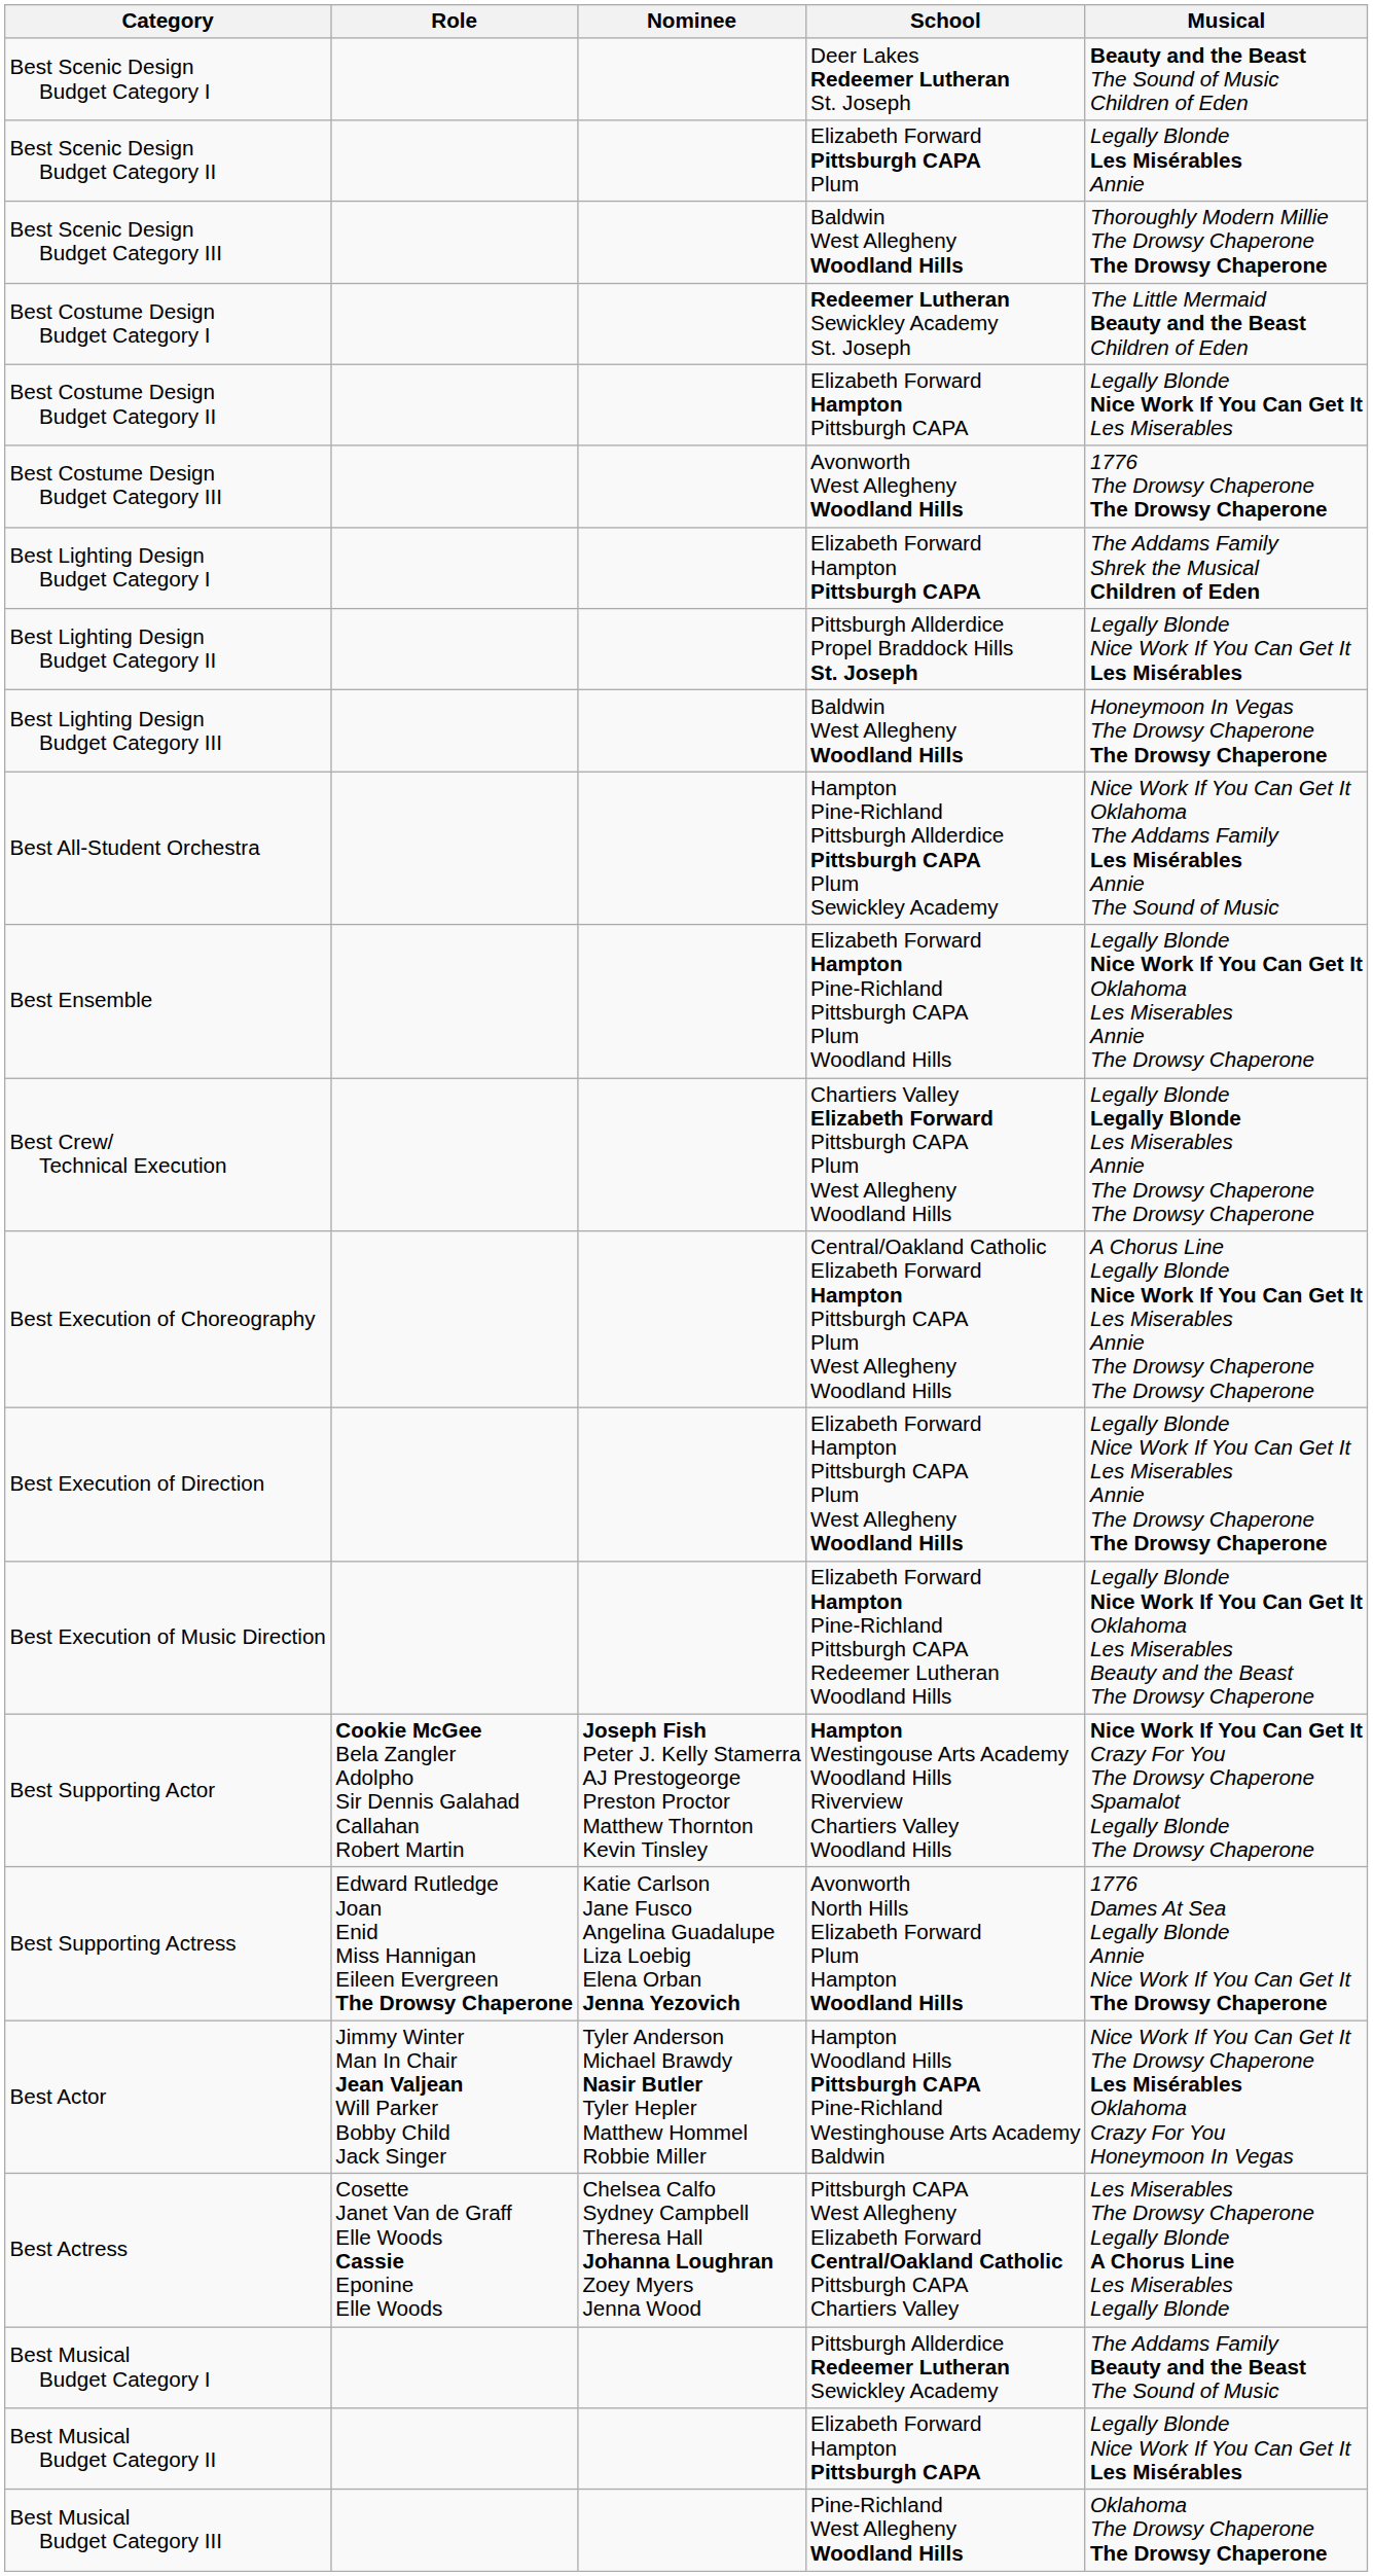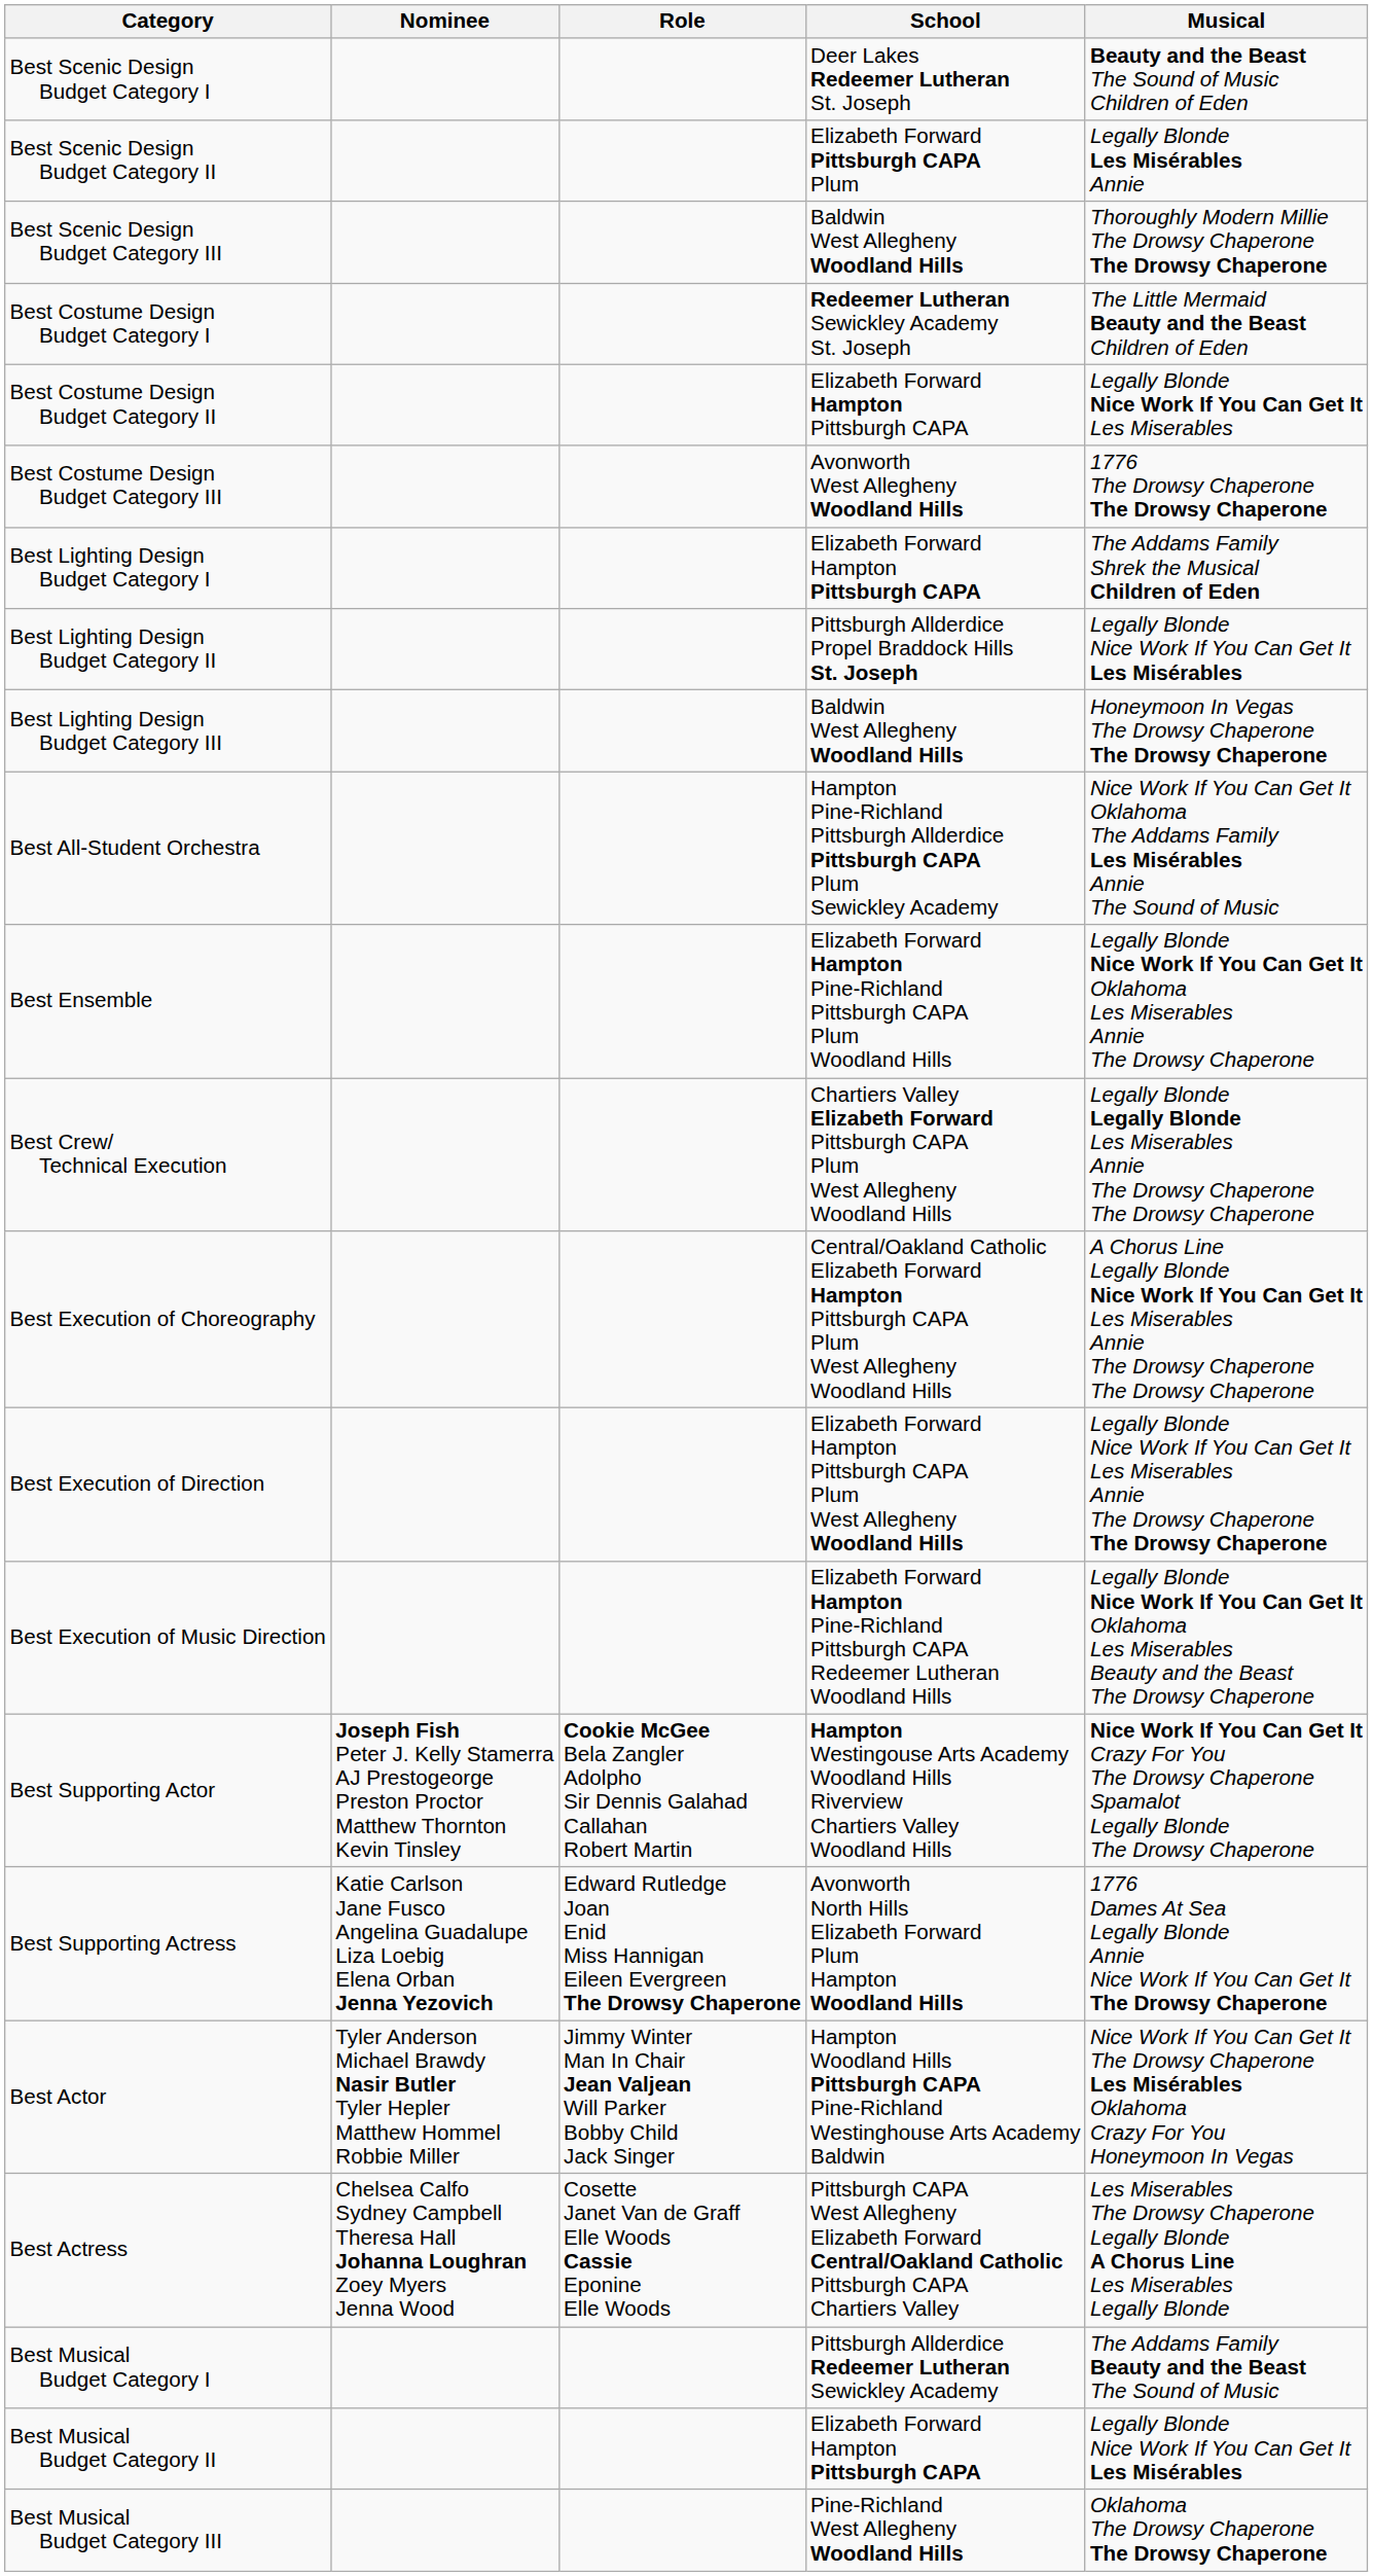 <table class="wikitable">
 <tr>
 <th>Category</th>
+<th>Nominee</th>
 <th>Role</th>
-<th>Nominee</th>
 <th>School</th>
 <th>Musical</th>
 </tr>
 <tr>
 <td>Best Scenic Design<br>     Budget Category I</td>
 <td></td>
 <td></td>
 <td>Deer Lakes<br><strong>Redeemer Lutheran</strong><br>St. Joseph</td>
 <td><strong>Beauty and the Beast</strong><br><em>The Sound of Music</em><br><em>Children of Eden</em></td>
 </tr>
 <tr>
 <td>Best Scenic Design<br>     Budget Category II</td>
 <td></td>
 <td></td>
 <td>Elizabeth Forward<br><strong>Pittsburgh CAPA</strong><br>Plum<br></td>
 <td><em>Legally Blonde</em><br><strong>Les Misérables</strong><br><em>Annie</em><br></td>
 </tr>
 <tr>
 <td>Best Scenic Design<br>     Budget Category III</td>
 <td></td>
 <td></td>
 <td>Baldwin<br>West Allegheny<br><strong>Woodland Hills</strong></td>
 <td><em>Thoroughly Modern Millie</em><br><em>The Drowsy Chaperone</em><br><strong>The Drowsy Chaperone</strong></td>
 </tr>
 <tr>
 <td>Best Costume Design<br>     Budget Category I</td>
 <td></td>
 <td></td>
 <td><strong>Redeemer Lutheran</strong><br>Sewickley Academy<br>St. Joseph</td>
 <td><em>The Little Mermaid</em><br><strong>Beauty and the Beast</strong><br><em>Children of Eden</em></td>
 </tr>
 <tr>
 <td>Best Costume Design<br>     Budget Category II</td>
 <td></td>
 <td></td>
 <td>Elizabeth Forward<br><strong>Hampton</strong><br>Pittsburgh CAPA</td>
 <td><em>Legally Blonde</em><br><strong>Nice Work If You Can Get It</strong> <br><em>Les Miserables</em></td>
 </tr>
 <tr>
 <td>Best Costume Design<br>     Budget Category III</td>
 <td></td>
 <td></td>
 <td>Avonworth<br>West Allegheny <br><strong>Woodland Hills</strong></td>
 <td><em>1776</em><br><em>The Drowsy Chaperone</em><br><strong>The Drowsy Chaperone</strong></td>
 </tr>
 <tr>
 <td>Best Lighting Design<br>     Budget Category I</td>
 <td></td>
 <td></td>
 <td>Elizabeth Forward<br>Hampton<br><strong>Pittsburgh CAPA</strong></td>
 <td><em>The Addams Family</em><br><em>Shrek the Musical</em><br><strong>Children of Eden</strong></td>
 </tr>
 <tr>
 <td>Best Lighting Design<br>     Budget Category II</td>
 <td></td>
 <td></td>
 <td>Pittsburgh Allderdice<br>Propel Braddock Hills<br><strong>St. Joseph</strong></td>
 <td><em>Legally Blonde</em><br><em>Nice Work If You Can Get It</em><br><strong>Les Misérables</strong></td>
 </tr>
 <tr>
 <td>Best Lighting Design<br>     Budget Category III</td>
 <td></td>
 <td></td>
 <td>Baldwin<br>West Allegheny<br><strong>Woodland Hills</strong></td>
 <td><em>Honeymoon In Vegas</em><br><em>The Drowsy Chaperone</em><br><strong>The Drowsy Chaperone</strong></td>
 </tr>
 <tr>
 <td>Best All-Student Orchestra</td>
 <td></td>
 <td></td>
 <td>Hampton<br>Pine-Richland<br>Pittsburgh Allderdice<br><strong>Pittsburgh CAPA</strong><br>Plum<br>Sewickley Academy</td>
 <td><em>Nice Work If You Can Get It</em><br><em>Oklahoma</em> <br><em>The Addams Family</em><br><strong>Les Misérables</strong><br><em>Annie</em><br><em>The Sound of Music</em></td>
 </tr>
 <tr>
 <td>Best Ensemble</td>
 <td></td>
 <td></td>
 <td>Elizabeth Forward<br><strong>Hampton</strong><br>Pine-Richland<br>Pittsburgh CAPA<br>Plum<br>Woodland Hills</td>
 <td><em>Legally Blonde</em><br><strong>Nice Work If You Can Get It</strong><br><em>Oklahoma</em><br><em>Les Miserables</em><br><em>Annie</em> <br><em>The Drowsy Chaperone</em></td>
 </tr>
 <tr>
 <td>Best Crew/<br>     Technical Execution</td>
 <td></td>
 <td></td>
 <td>Chartiers Valley<br><strong>Elizabeth Forward</strong><br>Pittsburgh CAPA<br>Plum<br>West Allegheny<br>Woodland Hills</td>
 <td><em>Legally Blonde</em><br><strong>Legally Blonde</strong><br><em>Les Miserables</em><br><em>Annie</em> <br><em>The Drowsy Chaperone</em><br><em>The Drowsy Chaperone</em></td>
 </tr>
 <tr>
 <td>Best Execution of Choreography</td>
 <td></td>
 <td></td>
 <td>Central/Oakland Catholic<br>Elizabeth Forward<br><strong>Hampton</strong><br>Pittsburgh CAPA<br>Plum<br>West Allegheny<br>Woodland Hills</td>
 <td><em>A Chorus Line</em><br><em>Legally Blonde</em><br><strong>Nice Work If You Can Get It</strong><br><em>Les Miserables</em><br><em>Annie</em><br><em>The Drowsy Chaperone</em><br><em>The Drowsy Chaperone</em></td>
 </tr>
 <tr>
 <td>Best Execution of Direction</td>
 <td></td>
 <td></td>
 <td>Elizabeth Forward<br> Hampton<br>Pittsburgh CAPA<br>Plum<br>West Allegheny<br><strong>Woodland Hills</strong></td>
 <td><em>Legally Blonde</em><br><em>Nice Work If You Can Get It</em><br><em>Les Miserables</em><br><em>Annie</em><br><em>The Drowsy Chaperone</em><br><strong>The Drowsy Chaperone</strong></td>
 </tr>
 <tr>
 <td>Best Execution of Music Direction</td>
 <td></td>
 <td></td>
 <td>Elizabeth Forward<br><strong>Hampton</strong><br>Pine-Richland<br>Pittsburgh CAPA<br>Redeemer Lutheran<br>Woodland Hills</td>
 <td><em>Legally Blonde</em><br><strong>Nice Work If You Can Get It</strong> <br><em>Oklahoma</em><br><em>Les Miserables</em><br><em>Beauty and the Beast</em><br><em>The Drowsy Chaperone</em></td>
 </tr>
 <tr>
 <td>Best Supporting Actor</td>
+<td><strong>Joseph Fish</strong><br>Peter J. Kelly Stamerra<br>AJ Prestogeorge<br>Preston Proctor<br>Matthew Thornton<br>Kevin Tinsley</td>
 <td><strong>Cookie McGee</strong><br>Bela Zangler<br>Adolpho<br>Sir Dennis Galahad<br>Callahan<br>Robert Martin</td>
-<td><strong>Joseph Fish</strong><br>Peter J. Kelly Stamerra<br>AJ Prestogeorge<br>Preston Proctor<br>Matthew Thornton<br>Kevin Tinsley</td>
 <td><strong>Hampton</strong><br>Westingouse Arts Academy<br>Woodland Hills<br>Riverview<br>Chartiers Valley<br>Woodland Hills</td>
 <td><strong>Nice Work If You Can Get It</strong><br><em>Crazy For You</em> <br><em>The Drowsy Chaperone</em><br><em>Spamalot</em> <br><em>Legally Blonde</em><br><em>The Drowsy Chaperone</em></td>
 </tr>
 <tr>
 <td>Best Supporting Actress</td>
+<td>Katie Carlson<br>Jane Fusco<br>Angelina Guadalupe<br>Liza Loebig<br>Elena Orban<br><strong>Jenna Yezovich</strong></td>
 <td>Edward Rutledge<br>Joan<br>Enid<br>Miss Hannigan<br>Eileen Evergreen<br><strong>The Drowsy Chaperone</strong></td>
-<td>Katie Carlson<br>Jane Fusco<br>Angelina Guadalupe<br>Liza Loebig<br>Elena Orban<br><strong>Jenna Yezovich</strong></td>
 <td>Avonworth<br>North Hills<br>Elizabeth Forward<br>Plum<br>Hampton<br><strong>Woodland Hills</strong></td>
 <td><em>1776</em><br><em>Dames At Sea</em><br><em>Legally Blonde</em><br><em>Annie</em><br><em>Nice Work If You Can Get It</em><br><strong>The Drowsy Chaperone</strong></td>
 </tr>
 <tr>
 <td>Best Actor</td>
+<td>Tyler Anderson<br>Michael Brawdy<br><strong>Nasir Butler</strong><br>Tyler Hepler<br>Matthew Hommel<br>Robbie Miller</td>
 <td>Jimmy Winter<br>Man In Chair<br><strong>Jean Valjean</strong><br>Will Parker<br>Bobby Child<br>Jack Singer</td>
-<td>Tyler Anderson<br>Michael Brawdy<br><strong>Nasir Butler</strong><br>Tyler Hepler<br>Matthew Hommel<br>Robbie Miller</td>
 <td>Hampton<br>Woodland Hills<br><strong>Pittsburgh CAPA</strong><br>Pine-Richland<br>Westinghouse Arts Academy<br>Baldwin</td>
 <td><em>Nice Work If You Can Get It</em><br><em>The Drowsy Chaperone</em><br><strong>Les Misérables</strong><br><em>Oklahoma</em><br><em>Crazy For You</em><br><em>Honeymoon In Vegas</em></td>
 </tr>
 <tr>
 <td>Best Actress</td>
+<td>Chelsea Calfo<br>Sydney Campbell<br>Theresa Hall<br><strong>Johanna Loughran</strong><br>Zoey Myers <br>Jenna Wood</td>
 <td>Cosette<br>Janet Van de Graff<br>Elle Woods<br><strong>Cassie</strong><br>Eponine<br>Elle Woods</td>
-<td>Chelsea Calfo<br>Sydney Campbell<br>Theresa Hall<br><strong>Johanna Loughran</strong><br>Zoey Myers <br>Jenna Wood</td>
 <td>Pittsburgh CAPA<br>West Allegheny<br>Elizabeth Forward<br><strong>Central/Oakland Catholic</strong><br>Pittsburgh CAPA<br>Chartiers Valley</td>
 <td><em>Les Miserables</em><br><em>The Drowsy Chaperone</em><br><em>Legally Blonde</em><br><strong>A Chorus Line</strong><br><em>Les Miserables</em><br><em>Legally Blonde</em></td>
 </tr>
 <tr>
 <td>Best Musical<br>     Budget Category I</td>
 <td></td>
 <td></td>
 <td>Pittsburgh Allderdice<br><strong>Redeemer Lutheran</strong><br>Sewickley Academy</td>
 <td><em>The Addams Family</em><br><strong>Beauty and the Beast</strong><br><em>The Sound of Music</em></td>
 </tr>
 <tr>
 <td>Best Musical<br>     Budget Category II</td>
 <td></td>
 <td></td>
 <td>Elizabeth Forward<br>Hampton<br><strong>Pittsburgh CAPA</strong></td>
 <td><em>Legally Blonde</em><br><em>Nice Work If You Can Get It</em><br><strong>Les Misérables</strong></td>
 </tr>
 <tr>
 <td>Best Musical<br>     Budget Category III</td>
 <td></td>
 <td></td>
 <td>Pine-Richland<br>West Allegheny<br><strong>Woodland Hills</strong></td>
 <td><em>Oklahoma</em><br><em>The Drowsy Chaperone</em><br><strong>The Drowsy Chaperone</strong></td>
 </tr>
 </table>
